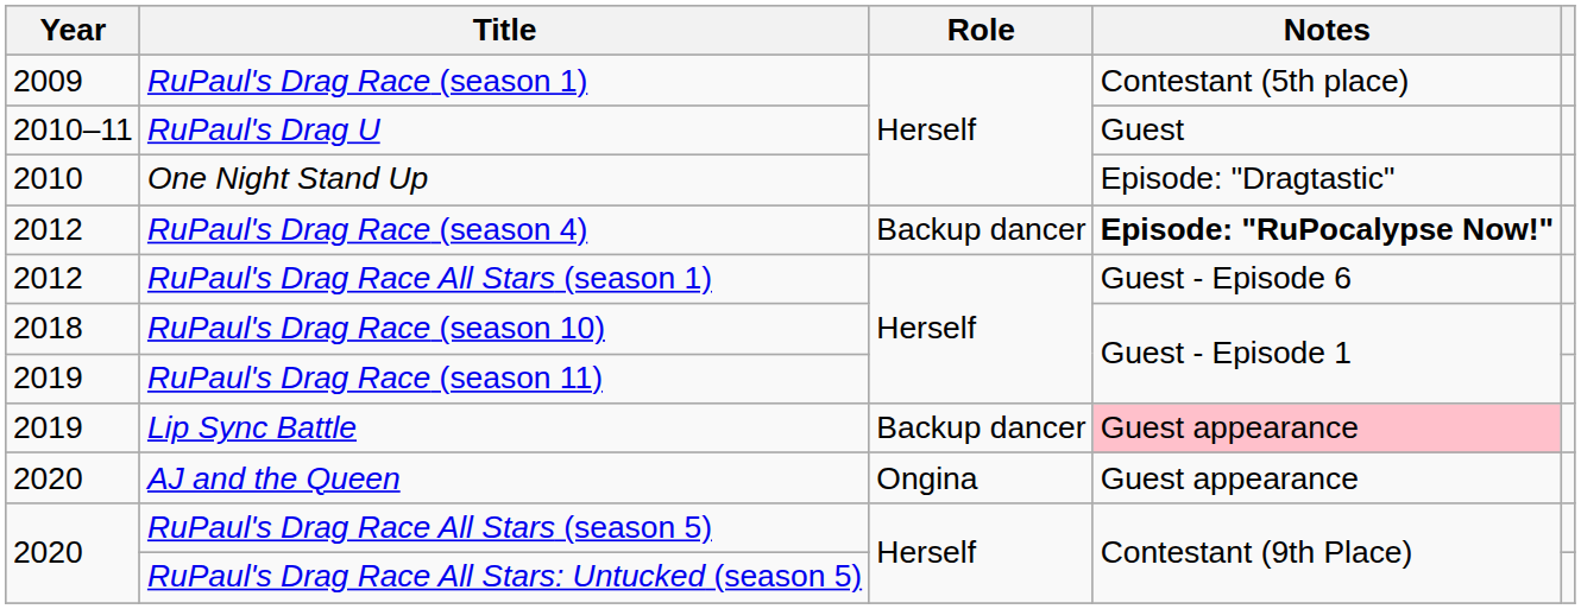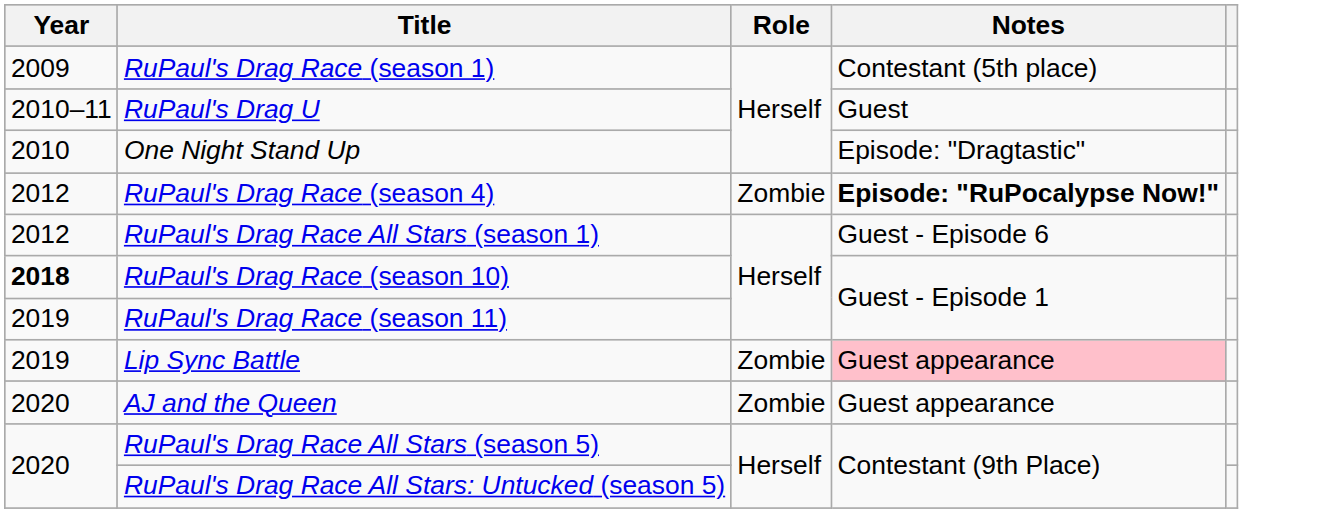 <table class="wikitable plainrowheaders sortable">
 <tr>
 <th scope="col">Year</th>
 <th scope="col">Title</th>
 <th scope="col">Role</th>
 <th scope="col">Notes</th>
 <th style="text-align: center;" class="unsortable"></th>
 </tr>
 <tr>
 <td>2009</td>
 <td><a href='#'><em>RuPaul's Drag Race</em> (season 1)</a></td>
 <td rowspan="3">Herself</td>
 <td>Contestant (5th place)</td>
 <td></td>
 </tr>
 <tr>
 <td>2010–11</td>
 <td><em><a href='#'>RuPaul's Drag U</a></em></td>
 <td>Guest</td>
 <td style="text-align: center;"></td>
 </tr>
 <tr>
 <td>2010</td>
 <td><em>One Night Stand Up</em></td>
 <td>Episode: "Dragtastic"</td>
 <td></td>
 </tr>
 <tr>
 <td>2012</td>
 <td><a href='#'><em>RuPaul's Drag Race</em> (season 4)</a></td>
-<td>Backup dancer</td>
+<td>Zombie</td>
 <td><strong>Episode: "RuPocalypse Now!"</strong></td>
 <td></td>
 </tr>
 <tr>
 <td>2012</td>
 <td><a href='#'><em>RuPaul's Drag Race All Stars</em> (season 1)</a></td>
 <td rowspan="3">Herself</td>
 <td>Guest - Episode 6</td>
 <td></td>
 </tr>
 <tr>
-<td>2018</td>
+<td><strong>2018</strong></td>
 <td><a href='#'><em>RuPaul's Drag Race</em> (season 10)</a></td>
 <td rowspan ="2">Guest - Episode 1</td>
 <td style="text-align: center;"></td>
 </tr>
 <tr>
 <td>2019</td>
 <td><a href='#'><em>RuPaul's Drag Race</em> (season 11)</a></td>
 <td></td>
 </tr>
 <tr>
 <td>2019</td>
 <td><em><a href='#'>Lip Sync Battle</a></em></td>
-<td>Backup dancer</td>
+<td>Zombie</td>
 <td style="background: pink;">Guest appearance</td>
 <td></td>
 </tr>
 <tr>
 <td>2020</td>
 <td><em><a href='#'>AJ and the Queen</a></em></td>
-<td>Ongina</td>
+<td>Zombie</td>
 <td>Guest appearance</td>
 <td></td>
 </tr>
 <tr>
 <td rowspan="2">2020</td>
 <td scope="row"><a href='#'><em>RuPaul's Drag Race All Stars</em> (season 5)</a></td>
 <td rowspan="2">Herself</td>
 <td rowspan="2">Contestant (9th Place)</td>
 <td style="text-align: center;"></td>
 </tr>
 <tr>
 <td scope="row"><a href='#'><em>RuPaul's Drag Race All Stars: Untucked</em> (season 5)</a></td>
 <td style="text-align: center;"></td>
 </tr>
 </table>
